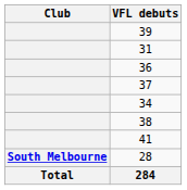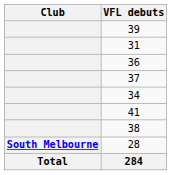 <table class="wikitable plainrowheaders sortable" style="text-align:center;">
 <tr>
 <th scope="col">Club</th>
 <th scope="col">VFL debuts</th>
 </tr>
 <tr>
 <th scope="row"></th>
 <td>39</td>
 </tr>
 <tr>
 <th scope="row"></th>
 <td>31</td>
 </tr>
 <tr>
 <th scope="row"></th>
 <td>36</td>
 </tr>
 <tr>
 <th scope="row"></th>
 <td>37</td>
 </tr>
 <tr>
 <th scope="row"></th>
 <td>34</td>
 </tr>
 <tr>
 <th scope="row"></th>
-<td>38</td>
+<td>41</td>
 </tr>
 <tr>
 <th scope="row"></th>
-<td>41</td>
+<td>38</td>
 </tr>
 <tr>
 <th scope="row"><a href='#'>South Melbourne</a></th>
 <td>28</td>
 </tr>
 <tr class="sortbottom">
 <th>Total</th>
 <th>284</th>
 </tr>
 </table>
